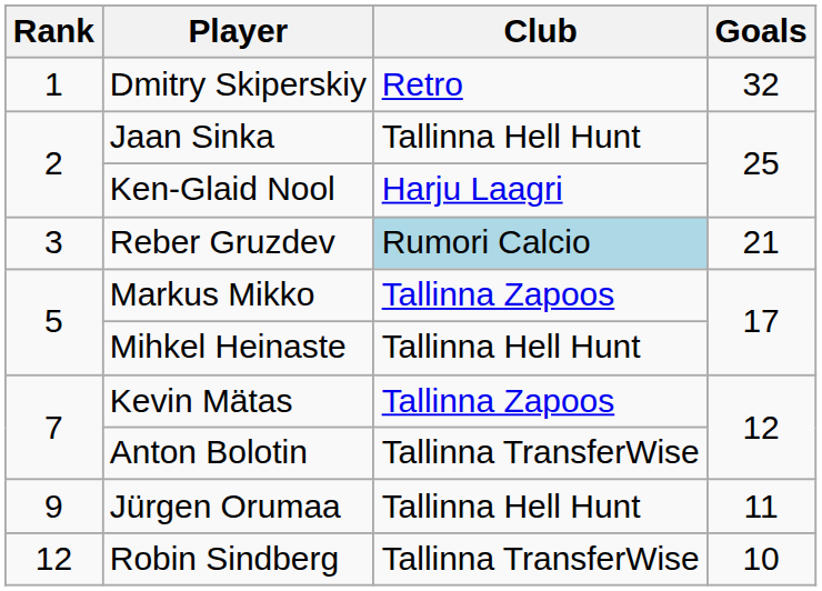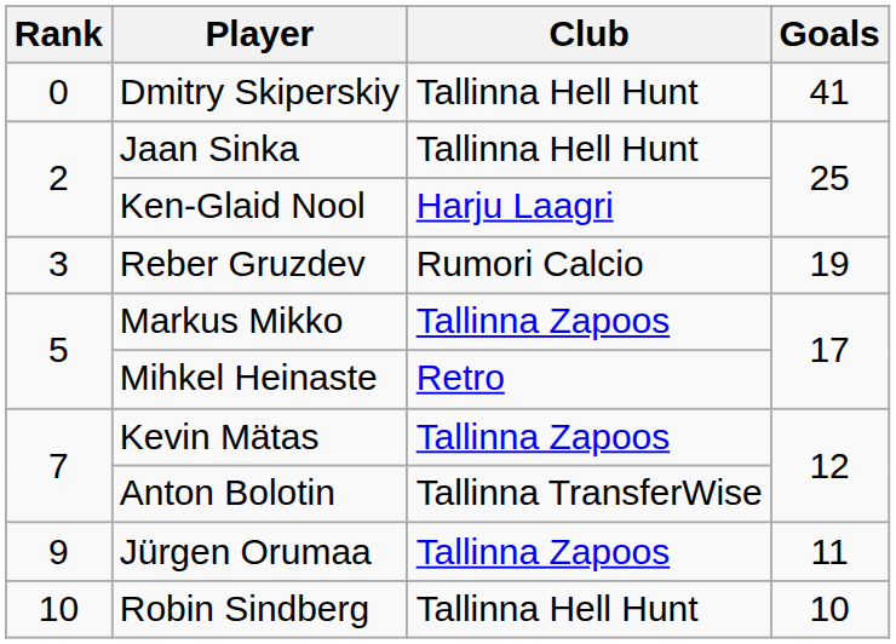 <table class="wikitable">
 <tr>
 <th>Rank</th>
 <th>Player</th>
 <th>Club</th>
 <th>Goals</th>
 </tr>
 <tr>
-<td align=center rowspan=>1</td>
+<td align=center rowspan=>0</td>
 <td> Dmitry Skiperskiy</td>
-<td><a href='#'>Retro</a></td>
-<td align=center rowspan=>32</td>
+<td>Tallinna Hell Hunt</td>
+<td align=center rowspan=>41</td>
 </tr>
 <tr>
 <td align=center rowspan=2>2</td>
 <td> Jaan Sinka</td>
 <td>Tallinna Hell Hunt</td>
 <td align=center rowspan=2>25</td>
 </tr>
 <tr>
 <td> Ken-Glaid Nool</td>
 <td><a href='#'>Harju Laagri</a></td>
 </tr>
 <tr>
 <td align=center rowspan=>3</td>
 <td> Reber Gruzdev</td>
-<td style="background: lightblue;">Rumori Calcio</td>
-<td align=center rowspan=>21</td>
+<td>Rumori Calcio</td>
+<td align=center rowspan=>19</td>
 </tr>
 <tr>
 <td align=center rowspan=2>5</td>
 <td> Markus Mikko</td>
 <td><a href='#'>Tallinna Zapoos</a></td>
 <td align=center rowspan=2>17</td>
 </tr>
 <tr>
 <td> Mihkel Heinaste</td>
-<td>Tallinna Hell Hunt</td>
+<td><a href='#'>Retro</a></td>
 </tr>
 <tr>
 <td align=center rowspan=2>7</td>
 <td> Kevin Mätas</td>
 <td><a href='#'>Tallinna Zapoos</a></td>
 <td align=center rowspan=2>12</td>
 </tr>
 <tr>
 <td> Anton Bolotin</td>
 <td>Tallinna TransferWise</td>
 </tr>
 <tr>
 <td align=center rowspan=>9</td>
 <td> Jürgen Orumaa</td>
-<td>Tallinna Hell Hunt</td>
+<td><a href='#'>Tallinna Zapoos</a></td>
 <td align=center rowspan=>11</td>
 </tr>
 <tr>
-<td align=center rowspan=>12</td>
+<td align=center rowspan=>10</td>
 <td> Robin Sindberg</td>
-<td>Tallinna TransferWise</td>
+<td>Tallinna Hell Hunt</td>
 <td align=center rowspan= style="background: pink;">10</td>
 </tr>
 </table>
